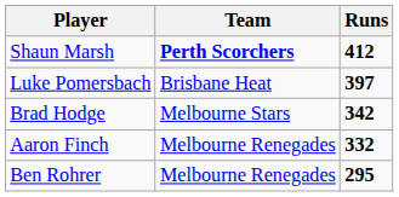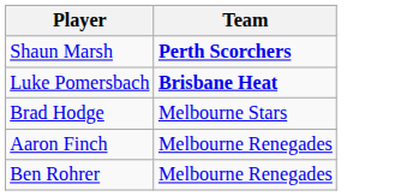 <table class="wikitable">
 <tr>
 <th>Player</th>
 <th>Team</th>
-<th>Runs</th>
 </tr>
 <tr>
 <td><a href='#'>Shaun Marsh</a></td>
 <td><strong><a href='#'>Perth Scorchers</a></strong></td>
-<td><strong>412</strong></td>
 </tr>
 <tr>
 <td><a href='#'>Luke Pomersbach</a></td>
-<td><a href='#'>Brisbane Heat</a></td>
-<td><strong>397</strong></td>
+<td><strong><a href='#'>Brisbane Heat</a></strong></td>
 </tr>
 <tr>
 <td><a href='#'>Brad Hodge</a></td>
 <td><a href='#'>Melbourne Stars</a></td>
-<td><strong>342</strong></td>
 </tr>
 <tr>
 <td><a href='#'>Aaron Finch</a></td>
 <td><a href='#'>Melbourne Renegades</a></td>
-<td><strong>332</strong></td>
 </tr>
 <tr>
 <td><a href='#'>Ben Rohrer</a></td>
 <td><a href='#'>Melbourne Renegades</a></td>
-<td><strong>295</strong></td>
 </tr>
 </table>
